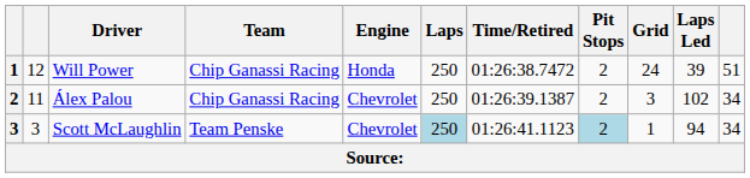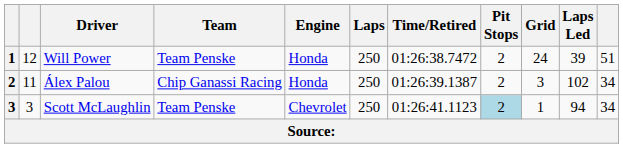 <table class="wikitable sortable" style="font-size:95%;">
 <tr>
 <th scope="col"></th>
 <th scope="col"></th>
 <th scope="col">Driver</th>
 <th scope="col">Team</th>
 <th scope="col">Engine</th>
 <th class="unsortable" scope="col">Laps</th>
 <th class="unsortable" scope="col">Time/Retired</th>
 <th scope="col">Pit<br>Stops</th>
 <th scope="col">Grid</th>
 <th scope="col">Laps<br>Led</th>
 <th scope="col"></th>
 </tr>
 <tr>
 <th>1</th>
 <td align="center">12</td>
 <td> <a href='#'>Will Power</a></td>
-<td><a href='#'>Chip Ganassi Racing</a></td>
+<td><a href='#'>Team Penske</a></td>
 <td><a href='#'>Honda</a></td>
 <td align="center">250</td>
 <td align="center">01:26:38.7472</td>
 <td align="center">2</td>
 <td align="center">24</td>
 <td align="center">39</td>
 <td align="center">51</td>
 </tr>
 <tr>
 <th>2</th>
 <td align="center">11</td>
 <td> <a href='#'>Álex Palou</a></td>
 <td><a href='#'>Chip Ganassi Racing</a></td>
-<td><a href='#'>Chevrolet</a></td>
+<td><a href='#'>Honda</a></td>
 <td align="center">250</td>
 <td align="center">01:26:39.1387</td>
 <td align="center">2</td>
 <td align="center">3</td>
 <td align="center">102</td>
 <td align="center">34</td>
 </tr>
 <tr>
 <th>3</th>
 <td align="center">3</td>
 <td> <a href='#'>Scott McLaughlin</a> <strong></strong></td>
 <td><a href='#'>Team Penske</a></td>
 <td><a href='#'>Chevrolet</a></td>
-<td align="center" style="background: lightblue;">250</td>
+<td align="center">250</td>
 <td align="center">01:26:41.1123</td>
 <td align="center" style="background: lightblue;">2</td>
 <td align="center">1</td>
 <td align="center">94</td>
 <td align="center">34</td>
 </tr>
 <tr class="sortbottom">
 <th colspan=11>Source:</th>
 </tr>
 </table>
